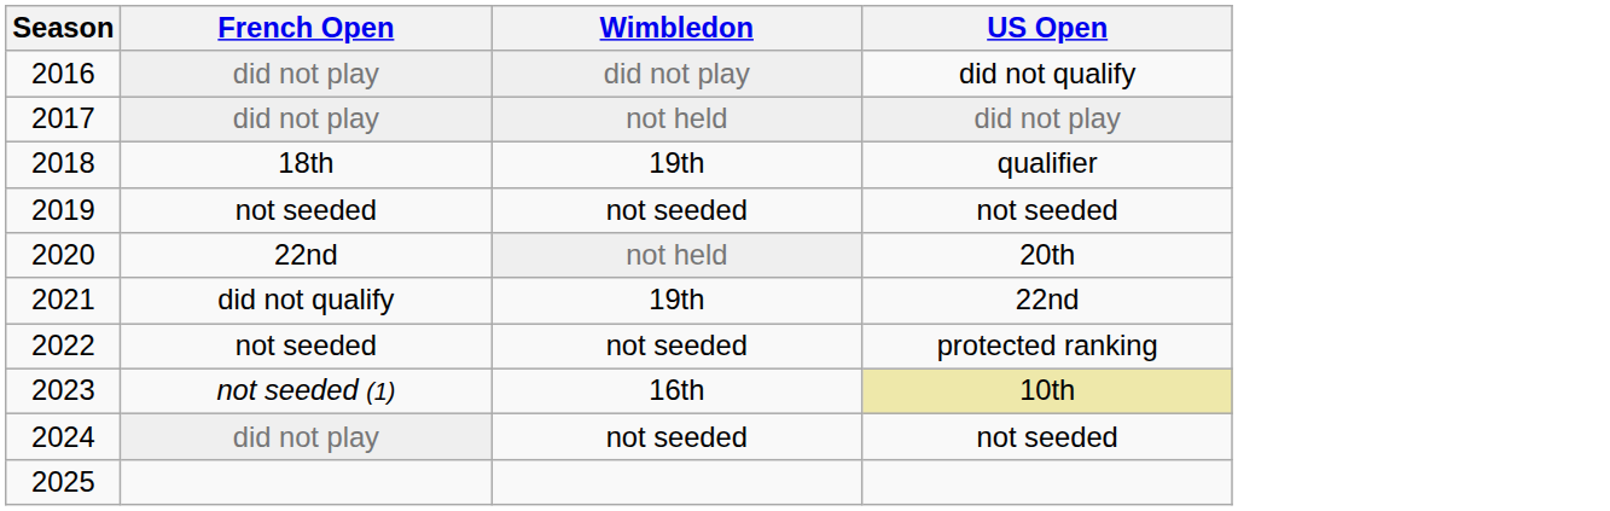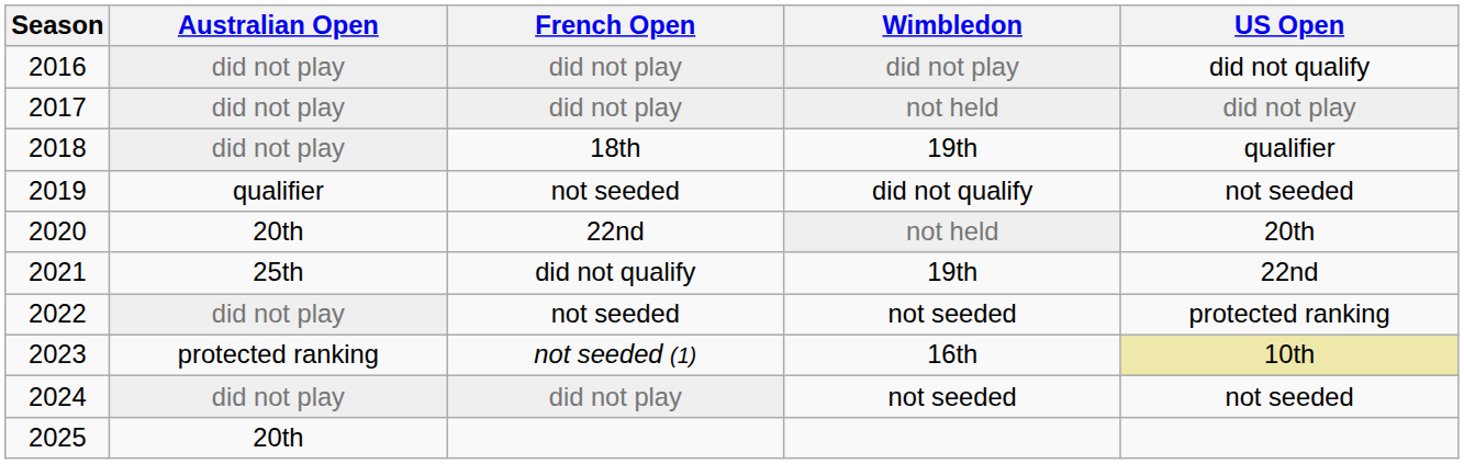 <table class=wikitable style=text-align:center>
 <tr>
 <th>Season</th>
+<th width=200><a href='#'>Australian Open</a></th>
 <th width=200><a href='#'>French Open</a></th>
 <th width=200><a href='#'>Wimbledon</a></th>
 <th width=200><a href='#'>US Open</a></th>
 </tr>
 <tr>
 <td>2016</td>
 <td bgcolor=efefef style=color:#767676>did not play</td>
 <td bgcolor=efefef style=color:#767676>did not play</td>
+<td bgcolor=efefef style=color:#767676>did not play</td>
 <td>did not qualify</td>
 </tr>
 <tr>
 <td>2017</td>
+<td bgcolor=efefef style=color:#767676>did not play</td>
 <td bgcolor=efefef style=color:#767676>did not play</td>
 <td bgcolor=efefef style=color:#767676>not held</td>
 <td bgcolor=efefef style=color:#767676>did not play</td>
 </tr>
 <tr>
 <td>2018</td>
+<td bgcolor=efefef style=color:#767676>did not play</td>
 <td>18th</td>
 <td>19th</td>
 <td>qualifier</td>
 </tr>
 <tr>
 <td>2019</td>
+<td>qualifier</td>
 <td>not seeded</td>
-<td>not seeded</td>
+<td>did not qualify</td>
 <td>not seeded</td>
 </tr>
 <tr>
 <td>2020</td>
+<td>20th</td>
 <td>22nd</td>
 <td bgcolor=efefef style=color:#767676>not held</td>
 <td>20th</td>
 </tr>
 <tr>
 <td>2021</td>
+<td>25th</td>
 <td>did not qualify</td>
 <td>19th</td>
 <td>22nd</td>
 </tr>
 <tr>
 <td>2022</td>
+<td bgcolor=efefef style=color:#767676>did not play</td>
 <td>not seeded</td>
 <td>not seeded</td>
 <td>protected ranking</td>
 </tr>
 <tr>
 <td>2023</td>
+<td>protected ranking</td>
 <td><em>not seeded <small>(1)</small></em></td>
 <td>16th</td>
 <td bgcolor=eee8aa>10th</td>
 </tr>
 <tr>
 <td>2024</td>
 <td bgcolor=efefef style=color:#767676>did not play</td>
+<td bgcolor=efefef style=color:#767676>did not play</td>
 <td>not seeded</td>
 <td>not seeded</td>
 </tr>
 <tr>
 <td>2025</td>
+<td>20th</td>
 <td></td>
 <td></td>
 <td></td>
 </tr>
 </table>
